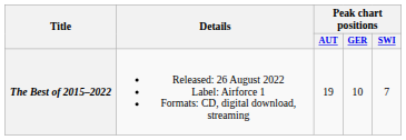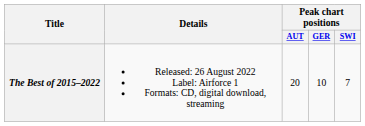 <table class="wikitable plainrowheaders" style="text-align:center;" border="1">
 <tr>
 <th scope="col" rowspan="2" style="width:10em;">Title</th>
 <th scope="col" rowspan="2" style="width:18em;">Details</th>
 <th scope="col" colspan="3">Peak chart positions</th>
 </tr>
 <tr>
 <th scope="col" style="width:2.75em;font-size:85%;"><a href='#'>AUT</a><br></th>
 <th scope="col" style="width:2.75em;font-size:85%;"><a href='#'>GER</a><br></th>
 <th scope="col" style="width:2.75em;font-size:85%;"><a href='#'>SWI</a><br></th>
 </tr>
 <tr>
 <th scope="row"><em>The Best of 2015–2022</em></th>
 <td><br><ul><li>Released: 26 August 2022</li><li>Label: Airforce 1</li><li>Formats: CD, digital download, streaming</li></ul></td>
-<td>19</td>
+<td>20</td>
 <td>10</td>
 <td>7</td>
 </tr>
 </table>
